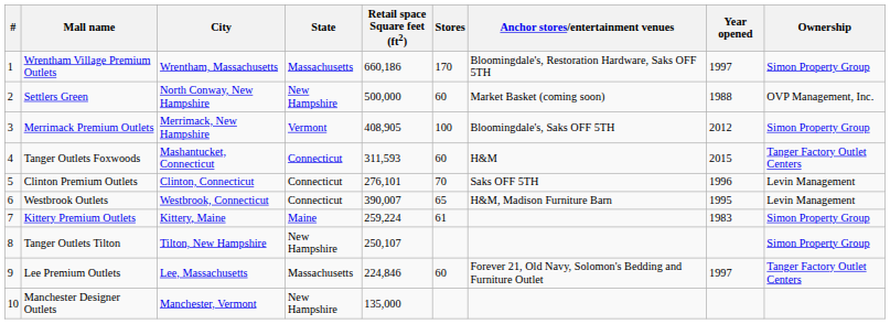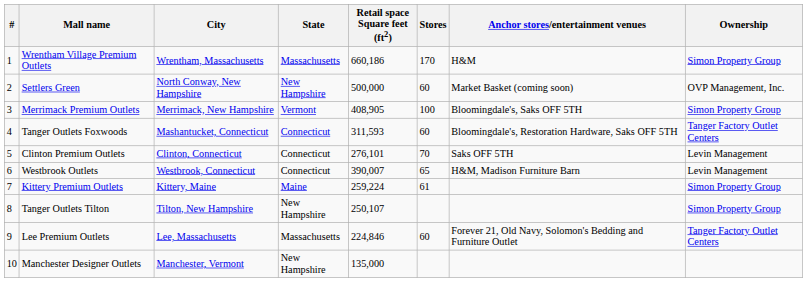 <table class="wikitable sortable">
 <tr>
 <th data-sort-type=number>#</th>
 <th>Mall name</th>
 <th>City</th>
 <th>State</th>
 <th>Retail space<br>Square feet (ft<sup>2</sup>)</th>
 <th>Stores</th>
 <th><a href='#'>Anchor stores</a>/entertainment venues</th>
-<th>Year opened</th>
 <th>Ownership</th>
 </tr>
 <tr>
 <td>1</td>
 <td><a href='#'>Wrentham Village Premium Outlets</a></td>
 <td><a href='#'>Wrentham, Massachusetts</a></td>
 <td><a href='#'>Massachusetts</a></td>
 <td>660,186<br></td>
 <td>170</td>
-<td>Bloomingdale's, Restoration Hardware, Saks OFF 5TH</td>
-<td>1997</td>
+<td>H&M</td>
 <td><a href='#'>Simon Property Group</a></td>
 </tr>
 <tr>
 <td>2</td>
 <td><a href='#'>Settlers Green</a></td>
 <td><a href='#'>North Conway, New Hampshire</a></td>
 <td><a href='#'>New Hampshire</a></td>
 <td>500,000</td>
 <td>60</td>
 <td>Market Basket (coming soon)</td>
-<td>1988</td>
 <td>OVP Management, Inc.</td>
 </tr>
 <tr>
 <td>3</td>
 <td><a href='#'>Merrimack Premium Outlets</a></td>
 <td><a href='#'>Merrimack, New Hampshire</a></td>
 <td><a href='#'>Vermont</a></td>
 <td>408,905<br></td>
 <td>100</td>
 <td>Bloomingdale's, Saks OFF 5TH</td>
-<td>2012</td>
 <td><a href='#'>Simon Property Group</a></td>
 </tr>
 <tr>
 <td>4</td>
 <td>Tanger Outlets Foxwoods</td>
 <td><a href='#'>Mashantucket, Connecticut</a></td>
 <td><a href='#'>Connecticut</a></td>
 <td>311,593<br></td>
 <td>60</td>
-<td>H&M</td>
-<td>2015</td>
+<td>Bloomingdale's, Restoration Hardware, Saks OFF 5TH</td>
 <td><a href='#'>Tanger Factory Outlet Centers</a></td>
 </tr>
 <tr>
 <td>5</td>
 <td>Clinton Premium Outlets</td>
 <td><a href='#'>Clinton, Connecticut</a></td>
 <td>Connecticut</td>
 <td>276,101<br></td>
 <td>70</td>
 <td>Saks OFF 5TH</td>
-<td>1996</td>
 <td>Levin Management</td>
 </tr>
 <tr>
 <td>6</td>
 <td>Westbrook Outlets</td>
 <td><a href='#'>Westbrook, Connecticut</a></td>
 <td>Connecticut</td>
 <td>390,007<br></td>
 <td>65</td>
 <td>H&M, Madison Furniture Barn</td>
-<td>1995</td>
 <td>Levin Management</td>
 </tr>
 <tr>
 <td>7</td>
 <td><a href='#'>Kittery Premium Outlets</a></td>
 <td><a href='#'>Kittery, Maine</a></td>
 <td><a href='#'>Maine</a></td>
 <td>259,224<br></td>
 <td>61</td>
 <td></td>
-<td>1983</td>
 <td><a href='#'>Simon Property Group</a></td>
 </tr>
 <tr>
 <td>8</td>
 <td>Tanger Outlets Tilton</td>
 <td><a href='#'>Tilton, New Hampshire</a></td>
 <td>New Hampshire</td>
 <td>250,107<br></td>
-<td></td>
 <td></td>
 <td></td>
 <td><a href='#'>Simon Property Group</a></td>
 </tr>
 <tr>
 <td>9</td>
 <td>Lee Premium Outlets</td>
 <td><a href='#'>Lee, Massachusetts</a></td>
 <td>Massachusetts</td>
 <td>224,846<br></td>
 <td>60</td>
 <td>Forever 21, Old Navy, Solomon's Bedding and Furniture Outlet</td>
-<td>1997</td>
 <td><a href='#'>Tanger Factory Outlet Centers</a></td>
 </tr>
 <tr>
 <td>10</td>
 <td>Manchester Designer Outlets</td>
 <td><a href='#'>Manchester, Vermont</a></td>
 <td>New Hampshire</td>
 <td>135,000</td>
 <td></td>
 <td></td>
 <td></td>
-<td></td>
 </tr>
 </table>
